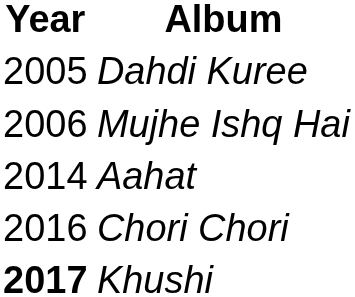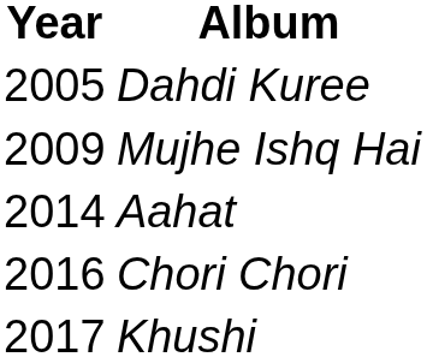 <table class="wiki table">
 <tr>
 <th>Year</th>
 <th>Album</th>
 </tr>
 <tr>
 <td>2005</td>
 <td><em>Dahdi Kuree</em></td>
 </tr>
 <tr>
-<td>2006</td>
+<td>2009</td>
 <td><em>Mujhe Ishq Hai</em></td>
 </tr>
 <tr>
 <td>2014</td>
 <td><em>Aahat</em></td>
 </tr>
 <tr>
 <td>2016</td>
 <td><em>Chori Chori</em></td>
 </tr>
 <tr>
-<td><strong>2017</strong></td>
+<td>2017</td>
 <td><em>Khushi</em></td>
 </tr>
 </table>
